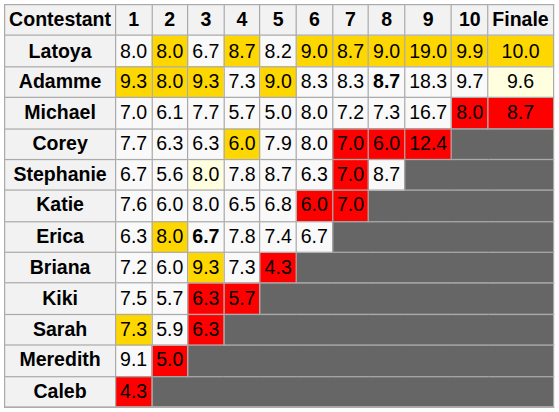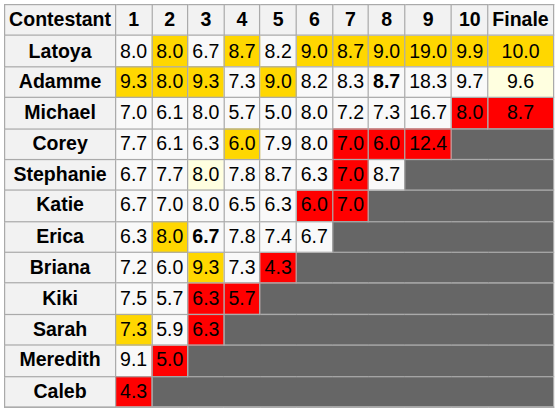 <table class="wikitable sortable" style="text-align:center" align="center">
 <tr>
 <th>Contestant</th>
 <th>1</th>
 <th>2</th>
 <th>3</th>
 <th>4</th>
 <th>5</th>
 <th>6</th>
 <th>7</th>
 <th>8</th>
 <th>9</th>
 <th>10</th>
 <th>Finale</th>
 </tr>
 <tr>
 <th>Latoya</th>
 <td>8.0</td>
 <td bgcolor="gold">8.0</td>
 <td>6.7</td>
 <td bgcolor="gold">8.7</td>
 <td>8.2</td>
 <td bgcolor="gold">9.0</td>
 <td bgcolor="gold">8.7</td>
 <td bgcolor="gold">9.0</td>
 <td bgcolor="gold">19.0</td>
 <td bgcolor="gold">9.9</td>
 <td bgcolor="gold">10.0</td>
 </tr>
 <tr>
 <th>Adamme</th>
 <td bgcolor="gold">9.3</td>
 <td bgcolor="gold">8.0</td>
 <td bgcolor="gold">9.3</td>
 <td>7.3</td>
 <td bgcolor="gold">9.0</td>
-<td>8.3</td>
+<td>8.2</td>
 <td>8.3</td>
 <td><strong>8.7</strong></td>
 <td>18.3</td>
 <td>9.7</td>
 <td style="background: lightyellow;">9.6</td>
 </tr>
 <tr>
 <th>Michael</th>
 <td>7.0</td>
 <td>6.1</td>
-<td>7.7</td>
+<td>8.0</td>
 <td>5.7</td>
 <td>5.0</td>
 <td>8.0</td>
 <td>7.2</td>
 <td>7.3</td>
 <td>16.7</td>
 <td bgcolor="red">8.0</td>
 <td bgcolor="red">8.7</td>
 </tr>
 <tr>
 <th>Corey</th>
 <td>7.7</td>
-<td>6.3</td>
+<td>6.1</td>
 <td>6.3</td>
 <td style="background: gold;">6.0</td>
 <td>7.9</td>
 <td>8.0</td>
 <td bgcolor="red">7.0</td>
 <td bgcolor="red">6.0</td>
 <td bgcolor="red">12.4</td>
 <td colspan="2" bgcolor="666666"></td>
 </tr>
 <tr>
 <th>Stephanie</th>
 <td>6.7</td>
-<td>5.6</td>
+<td>7.7</td>
 <td style="background: lightyellow;">8.0</td>
 <td>7.8</td>
 <td>8.7</td>
 <td>6.3</td>
 <td bgcolor="red">7.0</td>
 <td>8.7</td>
 <td colspan="3" bgcolor="666666"></td>
 </tr>
 <tr>
 <th>Katie</th>
-<td>7.6</td>
-<td>6.0</td>
+<td>6.7</td>
+<td>7.0</td>
 <td>8.0</td>
 <td>6.5</td>
-<td>6.8</td>
+<td>6.3</td>
 <td bgcolor="red">6.0</td>
 <td bgcolor="red">7.0</td>
 <td colspan="4" bgcolor="666666"></td>
 </tr>
 <tr>
 <th>Erica</th>
 <td>6.3</td>
 <td bgcolor="gold">8.0</td>
 <td><strong>6.7</strong></td>
 <td>7.8</td>
 <td>7.4</td>
 <td>6.7</td>
 <td colspan="5" bgcolor="666666"></td>
 </tr>
 <tr>
 <th>Briana</th>
 <td>7.2</td>
 <td>6.0</td>
 <td bgcolor="gold">9.3</td>
 <td>7.3</td>
 <td bgcolor="red">4.3</td>
 <td colspan="6" bgcolor="666666"></td>
 </tr>
 <tr>
 <th>Kiki</th>
 <td>7.5</td>
 <td>5.7</td>
 <td bgcolor="red">6.3</td>
 <td bgcolor="red">5.7</td>
 <td colspan="7" bgcolor="666666"></td>
 </tr>
 <tr>
 <th>Sarah</th>
 <td style="background: gold;">7.3</td>
 <td>5.9</td>
 <td bgcolor="red">6.3</td>
 <td colspan="8" bgcolor="666666"></td>
 </tr>
 <tr>
 <th>Meredith</th>
 <td>9.1</td>
 <td bgcolor="red">5.0</td>
 <td colspan="9" bgcolor="666666"></td>
 </tr>
 <tr>
 <th>Caleb</th>
 <td bgcolor="red">4.3</td>
 <td colspan="10" bgcolor="666666"></td>
 </tr>
 <tr>
 </tr>
 </table>
